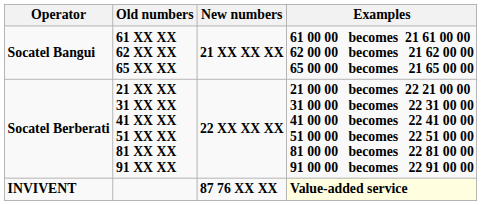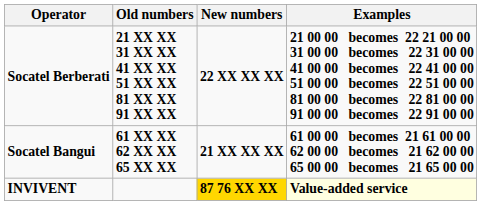 <table class="wikitable" border=1 !colspan="3">
 <tr>
 <th>Operator</th>
 <th>Old numbers</th>
 <th>New numbers</th>
 <th>Examples</th>
 </tr>
 <tr>
+<td><strong>Socatel Berberati</strong></td>
+<td><strong>21 XX XX</strong><br><strong>31 XX XX</strong><br><strong>41 XX XX</strong><br><strong>51 XX XX</strong><br><strong>81 XX XX</strong><br><strong>91 XX XX</strong></td>
+<td><strong>22 XX XX XX</strong></td>
+<td><strong>21 00 00   becomes  22 21 00 00</strong><br><strong>31 00 00   becomes   22 31 00 00</strong><br><strong>41 00 00   becomes   22 41 00 00</strong><br><strong>51 00 00   becomes   22 51 00 00</strong><br><strong>81 00 00   becomes   22 81 00 00</strong><br><strong>91 00 00   becomes   22 91 00 00</strong></td>
+</tr>
+<tr>
 <td><strong>Socatel Bangui</strong></td>
 <td><strong>61 XX XX</strong><br><strong>62 XX XX</strong><br><strong>65 XX XX</strong></td>
 <td><strong>21 XX XX XX</strong></td>
 <td><strong>61 00 00   becomes  21 61 00 00</strong><br><strong>62 00 00   becomes   21 62 00 00</strong><br><strong>65 00 00   becomes   21 65 00 00</strong></td>
 </tr>
 <tr>
-<td><strong>Socatel Berberati</strong></td>
-<td><strong>21 XX XX</strong><br><strong>31 XX XX</strong><br><strong>41 XX XX</strong><br><strong>51 XX XX</strong><br><strong>81 XX XX</strong><br><strong>91 XX XX</strong></td>
-<td><strong>22 XX XX XX</strong></td>
-<td><strong>21 00 00   becomes  22 21 00 00</strong><br><strong>31 00 00   becomes   22 31 00 00</strong><br><strong>41 00 00   becomes   22 41 00 00</strong><br><strong>51 00 00   becomes   22 51 00 00</strong><br><strong>81 00 00   becomes   22 81 00 00</strong><br><strong>91 00 00   becomes   22 91 00 00</strong></td>
-</tr>
-<tr>
 <td><strong>INVIVENT</strong></td>
 <td></td>
-<td><strong>87 76 XX XX</strong></td>
+<td style="background: gold;"><strong>87 76 XX XX</strong></td>
 <td style="background: lightyellow;"><strong>Value-added service</strong></td>
 </tr>
 </table>
